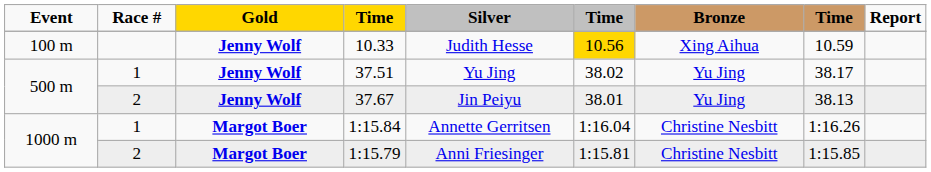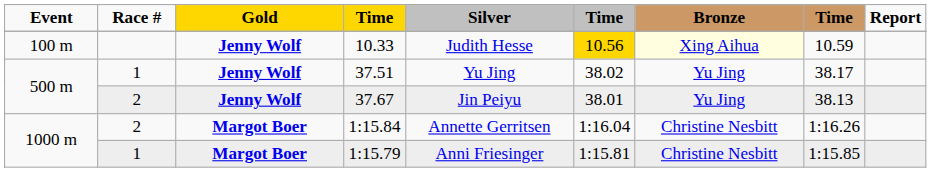 <table class="wikitable">
 <tr>
 <td width="80" align="center"><strong>Event</strong></td>
 <td width="65" align="center"><strong>Race #</strong></td>
 <td width="150" bgcolor="gold" align="center"><strong>Gold</strong></td>
 <td width="50" bgcolor="gold" align="center"><strong>Time</strong></td>
 <td width="150" bgcolor="silver" align="center"><strong>Silver</strong></td>
 <td width="50" bgcolor="silver" align="center"><strong>Time</strong></td>
 <td width="150" bgcolor="#CC9966" align="center"><strong>Bronze</strong></td>
 <td width="50" bgcolor="#CC9966" align="center"><strong>Time</strong></td>
 <td width="50" align="center"><strong>Report</strong></td>
 </tr>
 <tr bgcolor="#cccccc">
 </tr>
 <tr>
 <td align="center">100 m</td>
 <td align="center"></td>
 <td align="center"><strong><a href='#'>Jenny Wolf</a></strong><br><small></small></td>
 <td align="center">10.33</td>
 <td align="center"><a href='#'>Judith Hesse</a><br><small></small></td>
 <td align="center" style="background: gold;">10.56</td>
-<td align="center"><a href='#'>Xing Aihua</a><br><small></small></td>
+<td align="center" style="background: lightyellow;"><a href='#'>Xing Aihua</a><br><small></small></td>
 <td align="center">10.59</td>
 <td align="center"></td>
 </tr>
 <tr>
 <td rowspan=2 align="center">500 m</td>
 <td align="center">1</td>
 <td align="center"><strong><a href='#'>Jenny Wolf</a></strong><br><small></small></td>
 <td align="center">37.51</td>
 <td align="center"><a href='#'>Yu Jing</a><br><small></small></td>
 <td align="center">38.02</td>
 <td align="center"><a href='#'>Yu Jing</a><br><small></small></td>
 <td align="center">38.17</td>
 <td align="center"></td>
 </tr>
 <tr bgcolor="#eeeeee">
 <td align="center">2</td>
 <td align="center"><strong><a href='#'>Jenny Wolf</a></strong><br><small></small></td>
 <td align="center">37.67</td>
 <td align="center"><a href='#'>Jin Peiyu</a><br><small></small></td>
 <td align="center">38.01</td>
 <td align="center"><a href='#'>Yu Jing</a><br><small></small></td>
 <td align="center">38.13</td>
 <td align="center"></td>
 </tr>
 <tr>
 <td rowspan=2 align="center">1000 m</td>
-<td align="center">1</td>
+<td align="center">2</td>
 <td align="center"><strong><a href='#'>Margot Boer</a></strong><br><small></small></td>
 <td align="center">1:15.84</td>
 <td align="center"><a href='#'>Annette Gerritsen</a><br><small></small></td>
 <td align="center">1:16.04</td>
 <td align="center"><a href='#'>Christine Nesbitt</a><br><small></small></td>
 <td align="center">1:16.26</td>
 <td align="center"></td>
 </tr>
 <tr bgcolor="#eeeeee">
-<td align="center">2</td>
+<td align="center">1</td>
 <td align="center"><strong><a href='#'>Margot Boer</a></strong><br><small></small></td>
 <td align="center">1:15.79</td>
 <td align="center"><a href='#'>Anni Friesinger</a><br><small></small></td>
 <td align="center">1:15.81</td>
 <td align="center"><a href='#'>Christine Nesbitt</a><br><small></small></td>
 <td align="center">1:15.85</td>
 <td align="center"></td>
 </tr>
 </table>
